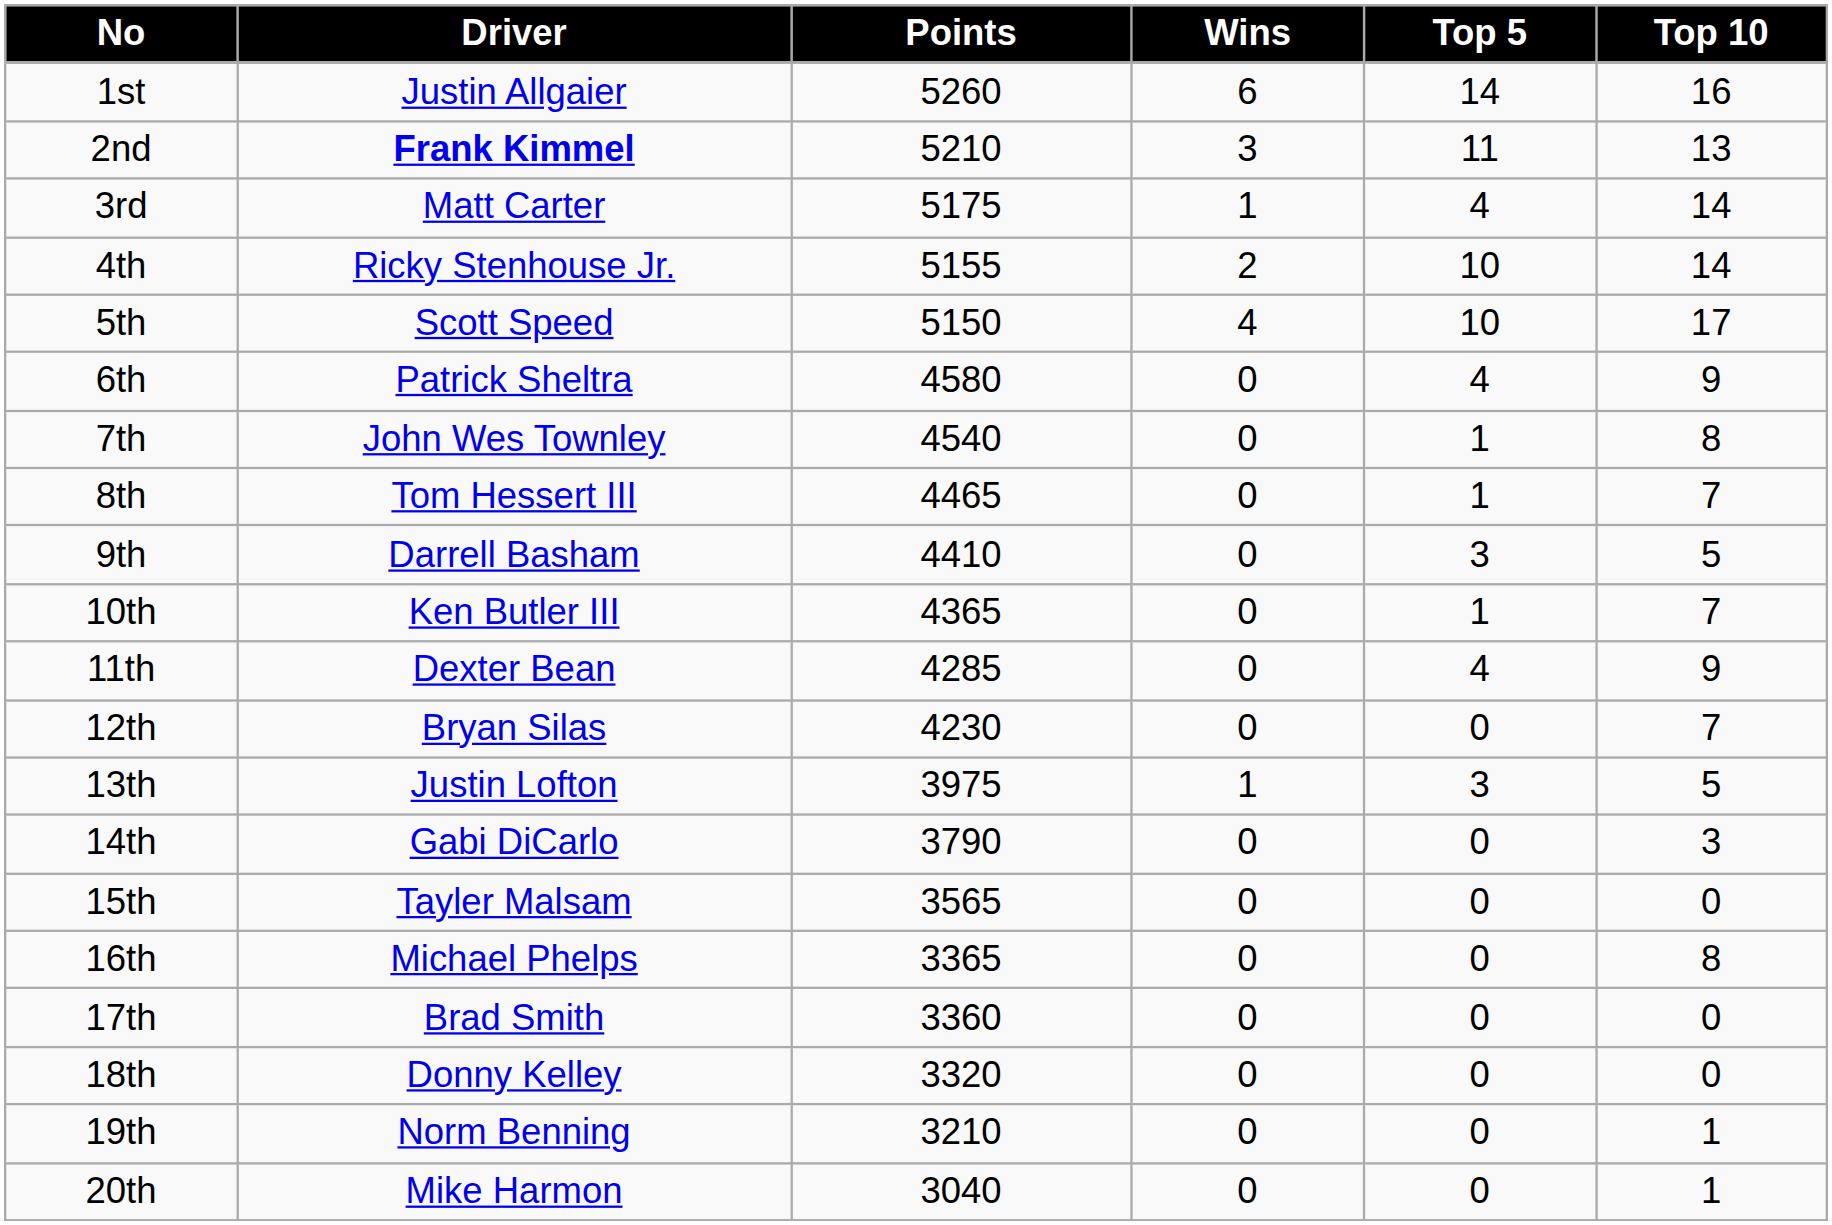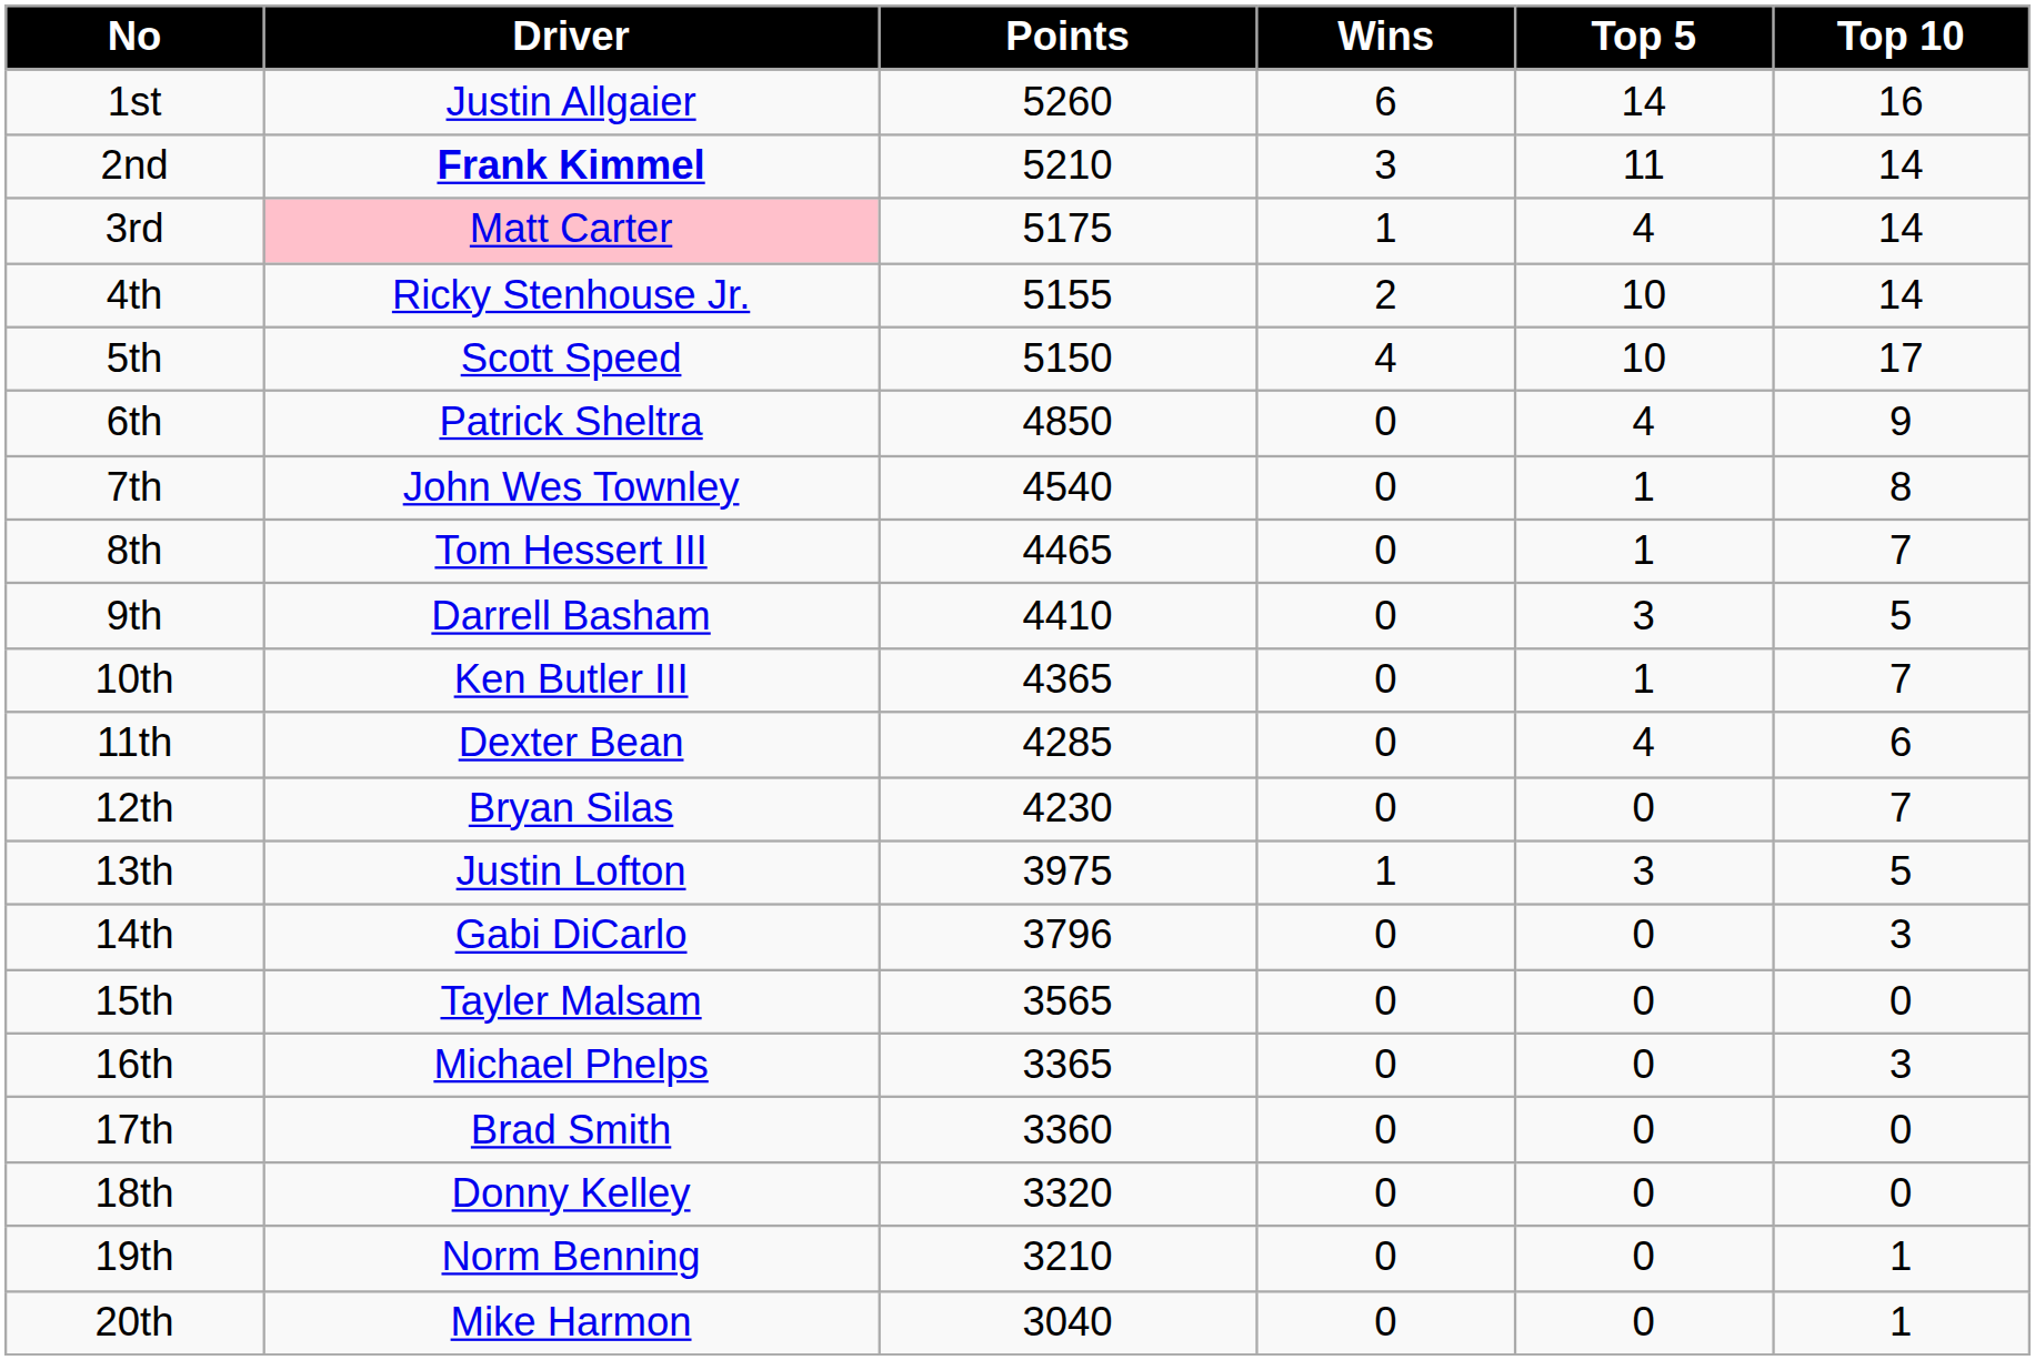 <table class="wikitable" style="text-align:center;" width=800px>
 <tr>
 <td width=100px style="background:black; color:white;"><strong>No</strong></td>
 <td width=250px style="background:black; color:white;"><strong>Driver</strong></td>
 <td width=150px style="background:black; color:white;"><strong>Points</strong></td>
 <td width=100px style="background:black; color:white;"><strong>Wins</strong></td>
 <td width=100px style="background:black; color:white;"><strong>Top 5</strong></td>
 <td width=100px style="background:black; color:white;"><strong>Top 10</strong></td>
 </tr>
 <tr>
 <td>1st</td>
 <td><a href='#'>Justin Allgaier</a></td>
 <td>5260</td>
 <td>6</td>
 <td>14</td>
 <td>16</td>
 </tr>
 <tr>
 <td>2nd</td>
 <td><strong><a href='#'>Frank Kimmel</a></strong></td>
 <td>5210</td>
 <td>3</td>
 <td>11</td>
-<td>13</td>
+<td>14</td>
 </tr>
 <tr>
 <td>3rd</td>
-<td><a href='#'>Matt Carter</a></td>
+<td style="background: pink;"><a href='#'>Matt Carter</a></td>
 <td>5175</td>
 <td>1</td>
 <td>4</td>
 <td>14</td>
 </tr>
 <tr>
 <td>4th</td>
 <td><a href='#'>Ricky Stenhouse Jr.</a></td>
 <td>5155</td>
 <td>2</td>
 <td>10</td>
 <td>14</td>
 </tr>
 <tr>
 <td>5th</td>
 <td><a href='#'>Scott Speed</a></td>
 <td>5150</td>
 <td>4</td>
 <td>10</td>
 <td>17</td>
 </tr>
 <tr>
 <td>6th</td>
 <td><a href='#'>Patrick Sheltra</a></td>
-<td>4580</td>
+<td>4850</td>
 <td>0</td>
 <td>4</td>
 <td>9</td>
 </tr>
 <tr>
 <td>7th</td>
 <td><a href='#'>John Wes Townley</a></td>
 <td>4540</td>
 <td>0</td>
 <td>1</td>
 <td>8</td>
 </tr>
 <tr>
 <td>8th</td>
 <td><a href='#'>Tom Hessert III</a></td>
 <td>4465</td>
 <td>0</td>
 <td>1</td>
 <td>7</td>
 </tr>
 <tr>
 <td>9th</td>
 <td><a href='#'>Darrell Basham</a></td>
 <td>4410</td>
 <td>0</td>
 <td>3</td>
 <td>5</td>
 </tr>
 <tr>
 <td>10th</td>
 <td><a href='#'>Ken Butler III</a></td>
 <td>4365</td>
 <td>0</td>
 <td>1</td>
 <td>7</td>
 </tr>
 <tr>
 <td>11th</td>
 <td><a href='#'>Dexter Bean</a></td>
 <td>4285</td>
 <td>0</td>
 <td>4</td>
-<td>9</td>
+<td>6</td>
 </tr>
 <tr>
 <td>12th</td>
 <td><a href='#'>Bryan Silas</a></td>
 <td>4230</td>
 <td>0</td>
 <td>0</td>
 <td>7</td>
 </tr>
 <tr>
 <td>13th</td>
 <td><a href='#'>Justin Lofton</a></td>
 <td>3975</td>
 <td>1</td>
 <td>3</td>
 <td>5</td>
 </tr>
 <tr>
 <td>14th</td>
 <td><a href='#'>Gabi DiCarlo</a></td>
-<td>3790</td>
+<td>3796</td>
 <td>0</td>
 <td>0</td>
 <td>3</td>
 </tr>
 <tr>
 <td>15th</td>
 <td><a href='#'>Tayler Malsam</a></td>
 <td>3565</td>
 <td>0</td>
 <td>0</td>
 <td>0</td>
 </tr>
 <tr>
 <td>16th</td>
 <td><a href='#'>Michael Phelps</a></td>
 <td>3365</td>
 <td>0</td>
 <td>0</td>
-<td>8</td>
+<td>3</td>
 </tr>
 <tr>
 <td>17th</td>
 <td><a href='#'>Brad Smith</a></td>
 <td>3360</td>
 <td>0</td>
 <td>0</td>
 <td>0</td>
 </tr>
 <tr>
 <td>18th</td>
 <td><a href='#'>Donny Kelley</a></td>
 <td>3320</td>
 <td>0</td>
 <td>0</td>
 <td>0</td>
 </tr>
 <tr>
 <td>19th</td>
 <td><a href='#'>Norm Benning</a></td>
 <td>3210</td>
 <td>0</td>
 <td>0</td>
 <td>1</td>
 </tr>
 <tr>
 <td>20th</td>
 <td><a href='#'>Mike Harmon</a></td>
 <td>3040</td>
 <td>0</td>
 <td>0</td>
 <td>1</td>
 </tr>
 <tr>
 </tr>
 </table>
